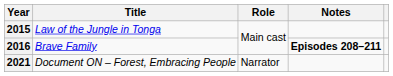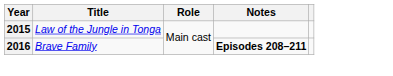 <table class="wikitable plainrowheaders">
 <tr>
 <th scope="col">Year</th>
 <th scope="col">Title</th>
 <th scope="col">Role</th>
 <th scope="col">Notes</th>
 <th scope="col" class="unsortable"></th>
 </tr>
 <tr>
 <th scope="row">2015</th>
 <td><em><a href='#'>Law of the Jungle in Tonga</a></em></td>
 <td rowspan="2">Main cast</td>
 <td></td>
 <td style="text-align:center"></td>
 </tr>
 <tr>
 <th scope="row">2016</th>
 <td><em><a href='#'>Brave Family</a></em></td>
 <td><strong>Episodes 208–211</strong></td>
 <td style="text-align:center"></td>
 </tr>
-<tr>
-<th scope="row">2021</th>
-<td><em>Document ON – Forest, Embracing People</em></td>
-<td>Narrator</td>
-<td></td>
-<td style="text-align:center"></td>
-</tr>
 </table>
